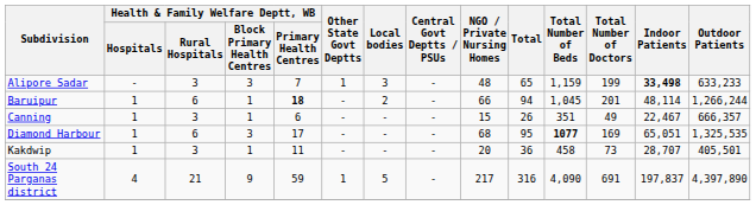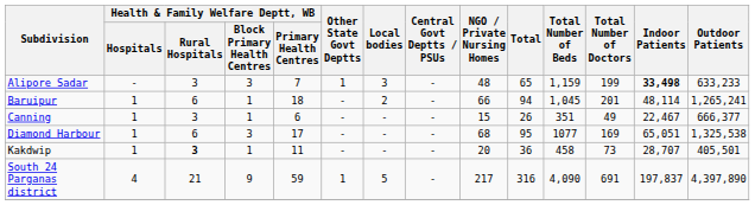 <table class="wikitable" style="text-align:center;font-size: 9pt">
 <tr>
 <th width="110" rowspan="2">Subdivision</th>
 <th width="160" colspan="4" rowspan="1">Health & Family Welfare Deptt, WB</th>
 <th widthspan="110" rowspan="2">Other<br>State<br>Govt<br>Deptts</th>
 <th widthspan="110" rowspan="2">Local<br>bodies</th>
 <th widthspan="110" rowspan="2">Central<br>Govt<br>Deptts /<br>PSUs</th>
 <th widthspan="110" rowspan="2">NGO /<br>Private<br>Nursing<br>Homes</th>
 <th widthspan="110" rowspan="2">Total</th>
 <th widthspan="110" rowspan="2">Total<br>Number<br>of<br>Beds</th>
 <th widthspan="110" rowspan="2">Total<br>Number<br>of<br>Doctors</th>
 <th widthspan="130" rowspan="2">Indoor<br>Patients</th>
 <th widthspan="130" rowspan="2">Outdoor<br>Patients</th>
 </tr>
 <tr>
 <th width="40">Hospitals<br></th>
 <th width="40">Rural<br>Hospitals<br></th>
 <th width="40">Block<br>Primary<br>Health<br>Centres<br></th>
 <th width="40">Primary<br>Health<br>Centres<br></th>
 </tr>
 <tr>
 <td align=left><a href='#'>Alipore Sadar</a></td>
 <td align="center">-</td>
 <td align="center">3</td>
 <td align="center">3</td>
 <td align="center">7</td>
 <td align="center">1</td>
 <td align="center">3</td>
 <td align="center">-</td>
 <td align="center">48</td>
 <td align="center">65</td>
 <td align="center">1,159</td>
 <td align="center">199</td>
 <td align="center"><strong>33,498</strong></td>
 <td align="center">633,233</td>
 </tr>
 <tr>
 <td align=left><a href='#'>Baruipur</a></td>
 <td align="center">1</td>
 <td align="center">6</td>
 <td align="center">1</td>
-<td align="center"><strong>18</strong></td>
+<td align="center">18</td>
 <td align="center">-</td>
 <td align="center">2</td>
 <td align="center">-</td>
 <td align="center">66</td>
 <td align="center">94</td>
 <td align="center">1,045</td>
 <td align="center">201</td>
 <td align="center">48,114</td>
-<td align="center">1,266,244</td>
+<td align="center">1,265,241</td>
 </tr>
 <tr>
 <td align=left><a href='#'>Canning</a></td>
 <td align="center">1</td>
 <td align="center">3</td>
 <td align="center">1</td>
 <td align="center">6</td>
 <td align="center">-</td>
 <td align="center">-</td>
 <td align="center">-</td>
 <td align="center">15</td>
 <td align="center">26</td>
 <td align="center">351</td>
 <td align="center">49</td>
 <td align="center">22,467</td>
-<td align="center">666,357</td>
+<td align="center">666,377</td>
 </tr>
 <tr>
 <td align=left><a href='#'>Diamond Harbour</a></td>
 <td align="center">1</td>
 <td align="center">6</td>
 <td align="center">3</td>
 <td align="center">17</td>
 <td align="center">-</td>
 <td align="center">-</td>
 <td align="center">-</td>
 <td align="center">68</td>
 <td align="center">95</td>
-<td align="center"><strong>1077</strong></td>
+<td align="center">1077</td>
 <td align="center">169</td>
 <td align="center">65,051</td>
-<td align="center">1,325,535</td>
+<td align="center">1,325,538</td>
 </tr>
 <tr>
 <td align=left>Kakdwip</td>
 <td align="center">1</td>
-<td align="center">3</td>
+<td align="center"><strong>3</strong></td>
 <td align="center">1</td>
 <td align="center">11</td>
 <td align="center">-</td>
 <td align="center">-</td>
 <td align="center">-</td>
 <td align="center">20</td>
 <td align="center">36</td>
 <td align="center">458</td>
 <td align="center">73</td>
 <td align="center">28,707</td>
 <td align="center">405,501</td>
 </tr>
 <tr>
 <td align=left><a href='#'>South 24 Parganas district</a></td>
 <td align="center">4</td>
 <td align="center">21</td>
 <td align="center">9</td>
 <td align="center">59</td>
 <td align="center">1</td>
 <td align="center">5</td>
 <td align="center">-</td>
 <td align="center">217</td>
 <td align="center">316</td>
 <td align="center">4,090</td>
 <td align="center">691</td>
 <td align="center">197,837</td>
 <td align="center">4,397,890</td>
 </tr>
 <tr>
 </tr>
 </table>
